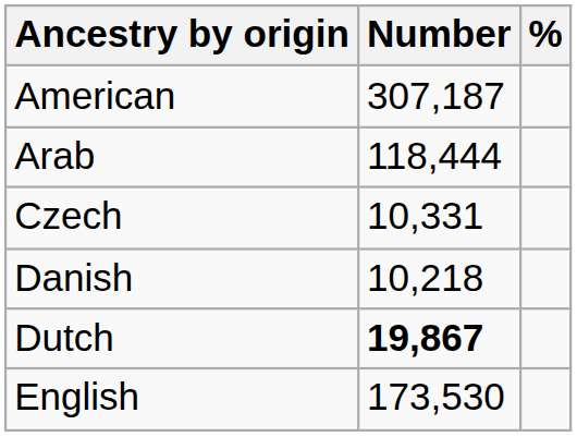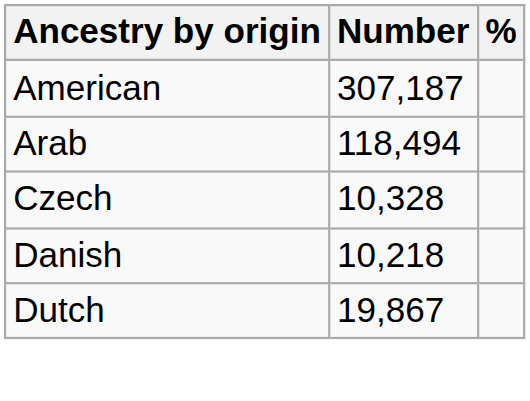 <table class="wikitable sortable" font-size:75%">
 <tr>
 <th>Ancestry by origin</th>
 <th>Number</th>
 <th>%</th>
 </tr>
 <tr>
 <td>American</td>
 <td>307,187</td>
 <td></td>
 </tr>
 <tr>
 <td>Arab</td>
-<td>118,444</td>
+<td>118,494</td>
 <td></td>
 </tr>
 <tr>
 <td>Czech</td>
-<td>10,331</td>
+<td>10,328</td>
 <td></td>
 </tr>
 <tr>
 <td>Danish</td>
 <td>10,218</td>
 <td></td>
 </tr>
 <tr>
 <td>Dutch</td>
-<td><strong>19,867</strong></td>
-<td></td>
-</tr>
-<tr>
-<td>English</td>
-<td>173,530</td>
+<td>19,867</td>
 <td></td>
 </tr>
 </table>
